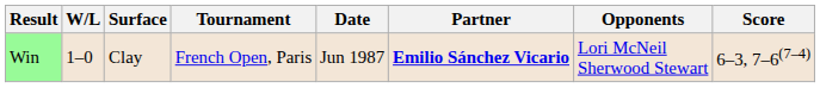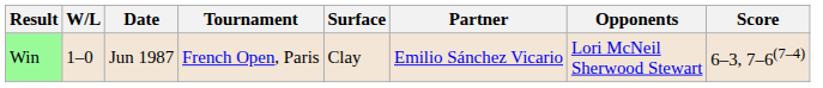 <table class="sortable wikitable">
 <tr>
 <th>Result</th>
 <th>W/L</th>
+<th>Date</th>
+<th>Tournament</th>
 <th>Surface</th>
-<th>Tournament</th>
-<th>Date</th>
 <th>Partner</th>
 <th>Opponents</th>
 <th>Score</th>
 </tr>
 <tr style="background:#f3e6d7;">
 <td style="background:#98fb98;">Win</td>
 <td>1–0</td>
+<td>Jun 1987</td>
+<td><a href='#'>French Open</a>, Paris</td>
 <td>Clay</td>
-<td><a href='#'>French Open</a>, Paris</td>
-<td>Jun 1987</td>
-<td><strong> <a href='#'>Emilio Sánchez Vicario</a></strong></td>
+<td> <a href='#'>Emilio Sánchez Vicario</a></td>
 <td> <a href='#'>Lori McNeil </a> <br>  <a href='#'>Sherwood Stewart</a></td>
 <td>6–3, 7–6<sup>(7–4)</sup></td>
 </tr>
 </table>
